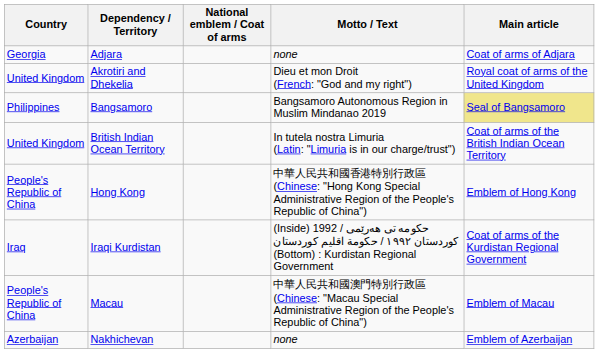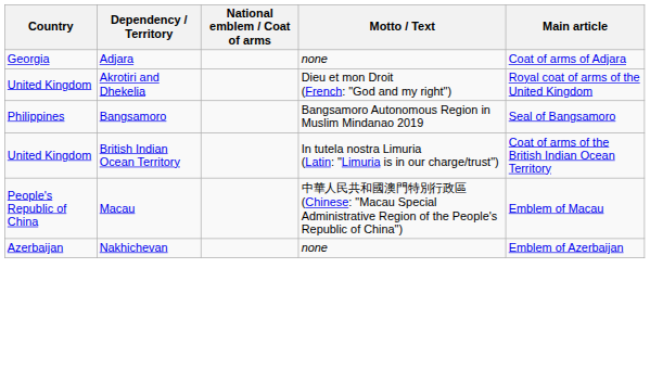 <table class="wikitable">
 <tr>
 <th>Country</th>
 <th>Dependency / Territory</th>
 <th>National emblem / Coat of arms</th>
 <th>Motto / Text</th>
 <th>Main article</th>
 </tr>
 <tr>
 <td><a href='#'>Georgia</a></td>
 <td><a href='#'>Adjara</a></td>
 <td></td>
 <td><em>none</em></td>
 <td><a href='#'>Coat of arms of Adjara</a></td>
 </tr>
 <tr>
 <td><a href='#'>United Kingdom</a></td>
 <td><a href='#'>Akrotiri and Dhekelia</a></td>
 <td></td>
 <td>Dieu et mon Droit<br>(<a href='#'>French</a>: "God and my right")</td>
 <td><a href='#'>Royal coat of arms of the United Kingdom</a></td>
 </tr>
 <tr>
 <td><a href='#'>Philippines</a></td>
 <td><a href='#'>Bangsamoro</a></td>
 <td></td>
 <td>Bangsamoro Autonomous Region in Muslim Mindanao 2019</td>
-<td style="background: khaki;"><a href='#'>Seal of Bangsamoro</a></td>
+<td><a href='#'>Seal of Bangsamoro</a></td>
 </tr>
 <tr>
 <td><a href='#'>United Kingdom</a></td>
 <td><a href='#'>British Indian Ocean Territory</a></td>
 <td></td>
 <td>In tutela nostra Limuria<br>(<a href='#'>Latin</a>: "<a href='#'>Limuria</a> is in our charge/trust")</td>
 <td><a href='#'>Coat of arms of the British Indian Ocean Territory</a></td>
-</tr>
-<tr>
-<td><a href='#'>People's Republic of China</a></td>
-<td><a href='#'>Hong Kong</a></td>
-<td></td>
-<td>中華人民共和國香港特別行政區<br>(<a href='#'>Chinese</a>: "Hong Kong Special Administrative Region of the People's Republic of China")</td>
-<td><a href='#'>Emblem of Hong Kong</a></td>
-</tr>
-<tr>
-<td><a href='#'>Iraq</a></td>
-<td><a href='#'>Iraqi Kurdistan</a></td>
-<td></td>
-<td>(Inside) 1992 / حكومه تی هەرێمی كوردستان ١٩٩٢ /  حكومة اقليم كوردستان <br> (Bottom) : Kurdistan Regional Government</td>
-<td><a href='#'>Coat of arms of the Kurdistan Regional Government</a></td>
 </tr>
 <tr>
 <td><a href='#'>People's Republic of China</a></td>
 <td><a href='#'>Macau</a></td>
 <td></td>
 <td>中華人民共和國澳門特別行政區<br>(<a href='#'>Chinese</a>: "Macau Special Administrative Region of the People's Republic of China")</td>
 <td><a href='#'>Emblem of Macau</a></td>
 </tr>
 <tr>
 <td><a href='#'>Azerbaijan</a></td>
 <td><a href='#'>Nakhichevan</a></td>
 <td></td>
 <td><em>none</em></td>
 <td><a href='#'>Emblem of Azerbaijan</a></td>
 </tr>
 </table>
